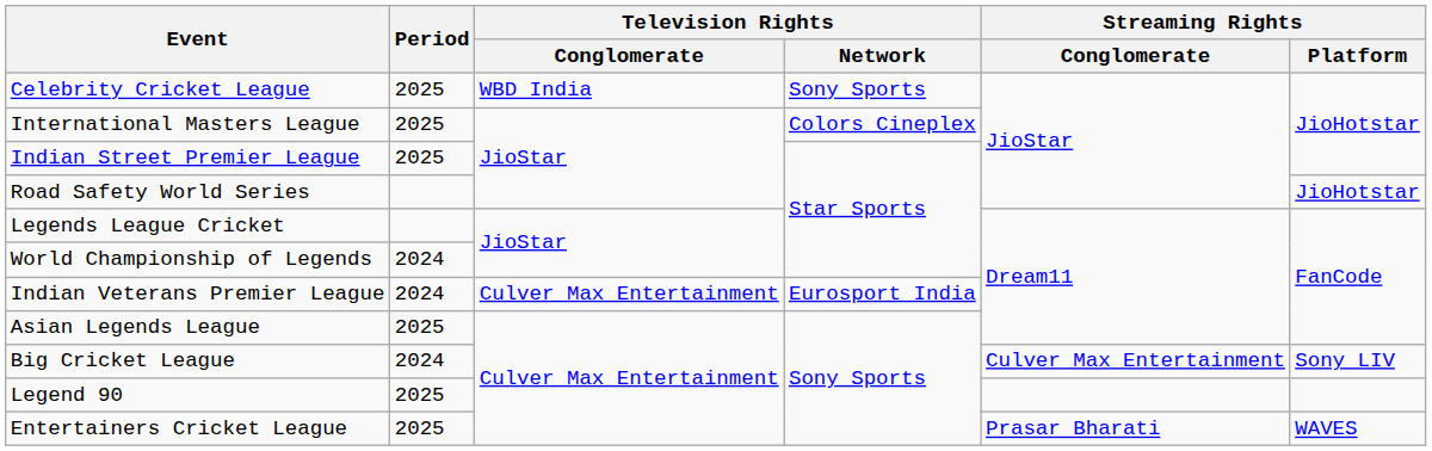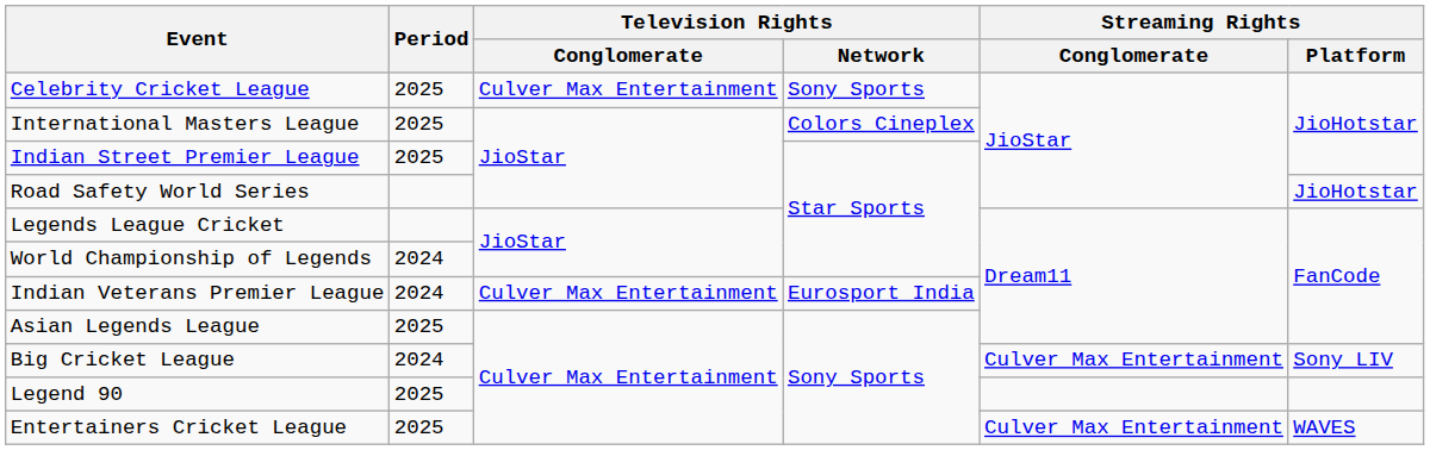 <table class="wikitable">
 <tr>
 <th rowspan="2">Event</th>
 <th rowspan="2">Period</th>
 <th colspan="2">Television Rights</th>
 <th colspan="2">Streaming Rights</th>
 </tr>
 <tr>
 <th>Conglomerate</th>
 <th>Network</th>
 <th>Conglomerate</th>
 <th>Platform</th>
 </tr>
 <tr>
 <td><a href='#'>Celebrity Cricket League</a></td>
 <td>2025</td>
-<td><a href='#'>WBD India</a></td>
+<td><a href='#'>Culver Max Entertainment</a></td>
 <td><a href='#'>Sony Sports</a></td>
 <td rowspan="4"><a href='#'>JioStar</a></td>
 <td rowspan="3"><a href='#'>JioHotstar</a></td>
 </tr>
 <tr>
 <td>International Masters League</td>
 <td>2025</td>
 <td rowspan="3"><a href='#'>JioStar</a></td>
 <td><a href='#'>Colors Cineplex</a></td>
 </tr>
 <tr>
 <td><a href='#'>Indian Street Premier League</a></td>
 <td>2025</td>
 <td rowspan="4"><a href='#'>Star Sports</a></td>
 </tr>
 <tr>
 <td>Road Safety World Series</td>
 <td></td>
 <td><a href='#'>JioHotstar</a></td>
 </tr>
 <tr>
 <td>Legends League Cricket</td>
 <td></td>
 <td rowspan="2"><a href='#'>JioStar</a></td>
 <td rowspan="5"><a href='#'>Dream11</a></td>
 <td rowspan="5"><a href='#'>FanCode</a></td>
 </tr>
 <tr>
 <td>World Championship of Legends</td>
 <td>2024</td>
 </tr>
 <tr>
 <td>Indian Veterans Premier League</td>
 <td>2024</td>
 <td><a href='#'>Culver Max Entertainment</a></td>
 <td><a href='#'>Eurosport India</a></td>
 </tr>
 <tr>
 <td>Asian Legends League</td>
 <td>2025</td>
 <td rowspan="5"><a href='#'>Culver Max Entertainment</a></td>
 <td rowspan="5"><a href='#'>Sony Sports</a></td>
 </tr>
 <tr>
 <td rowspan="2">Big Cricket League</td>
 <td rowspan="2">2024</td>
 </tr>
 <tr>
 <td><a href='#'>Culver Max Entertainment</a></td>
 <td><a href='#'>Sony LIV</a></td>
 </tr>
 <tr>
 <td>Legend 90</td>
 <td>2025</td>
 <td></td>
 <td></td>
 </tr>
 <tr>
 <td>Entertainers Cricket League</td>
 <td>2025</td>
-<td><a href='#'>Prasar Bharati</a></td>
+<td><a href='#'>Culver Max Entertainment</a></td>
 <td><a href='#'>WAVES</a></td>
 </tr>
 </table>
